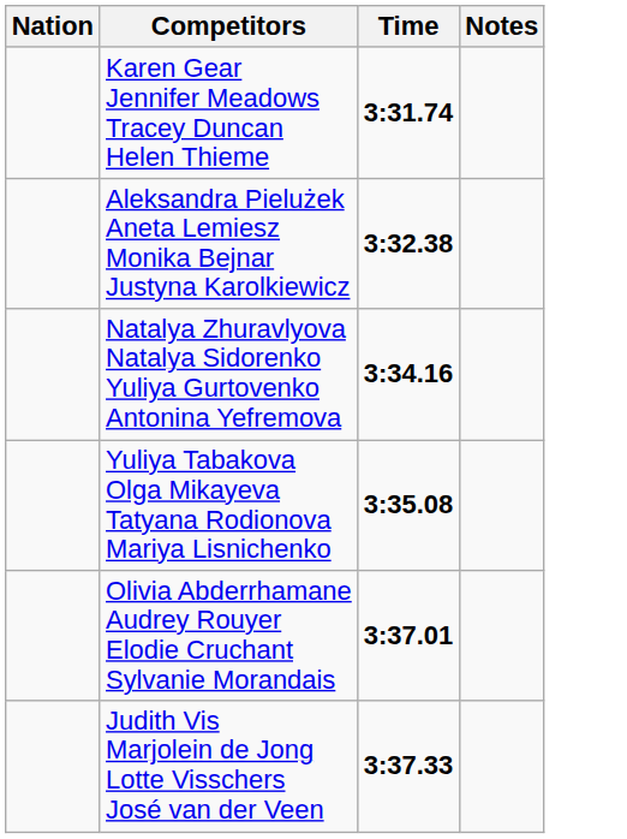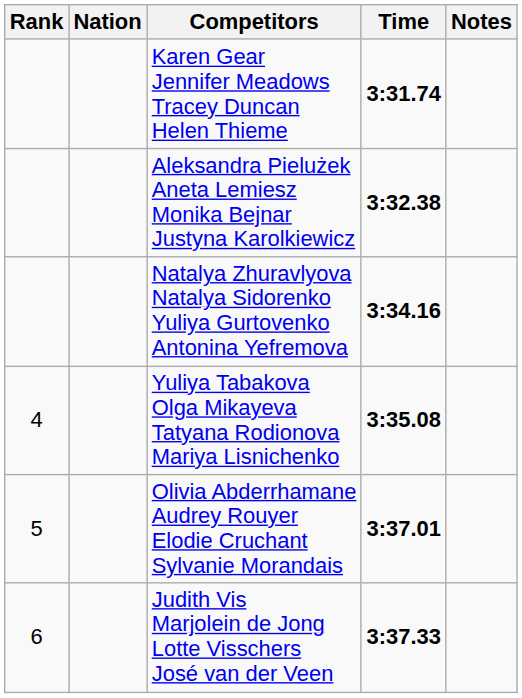 <table class="wikitable sortable" style="text-align:center">
 <tr>
+<th>Rank</th>
 <th>Nation</th>
 <th>Competitors</th>
 <th>Time</th>
 <th>Notes</th>
 </tr>
 <tr>
+<td></td>
 <td align=left></td>
 <td align=left><a href='#'>Karen Gear</a><br><a href='#'>Jennifer Meadows</a><br><a href='#'>Tracey Duncan</a><br><a href='#'>Helen Thieme</a></td>
 <td><strong>3:31.74</strong></td>
 <td></td>
 </tr>
 <tr>
+<td></td>
 <td align=left></td>
 <td align=left><a href='#'>Aleksandra Pielużek</a><br><a href='#'>Aneta Lemiesz</a><br><a href='#'>Monika Bejnar</a><br><a href='#'>Justyna Karolkiewicz</a></td>
 <td><strong>3:32.38</strong></td>
 <td></td>
 </tr>
 <tr>
+<td></td>
 <td align=left></td>
 <td align=left><a href='#'>Natalya Zhuravlyova</a><br><a href='#'>Natalya Sidorenko</a><br><a href='#'>Yuliya Gurtovenko</a><br><a href='#'>Antonina Yefremova</a></td>
 <td><strong>3:34.16</strong></td>
 <td></td>
 </tr>
 <tr>
+<td>4</td>
 <td align=left></td>
 <td align=left><a href='#'>Yuliya Tabakova</a><br><a href='#'>Olga Mikayeva</a><br><a href='#'>Tatyana Rodionova</a><br><a href='#'>Mariya Lisnichenko</a></td>
 <td><strong>3:35.08</strong></td>
 <td></td>
 </tr>
 <tr>
+<td>5</td>
 <td align=left></td>
 <td align=left><a href='#'>Olivia Abderrhamane</a><br><a href='#'>Audrey Rouyer</a><br><a href='#'>Elodie Cruchant</a><br><a href='#'>Sylvanie Morandais</a></td>
 <td><strong>3:37.01</strong></td>
 <td></td>
 </tr>
 <tr>
+<td>6</td>
 <td align=left></td>
 <td align=left><a href='#'>Judith Vis</a><br><a href='#'>Marjolein de Jong</a><br><a href='#'>Lotte Visschers</a><br><a href='#'>José van der Veen</a></td>
 <td><strong>3:37.33</strong></td>
 <td></td>
 </tr>
 </table>
